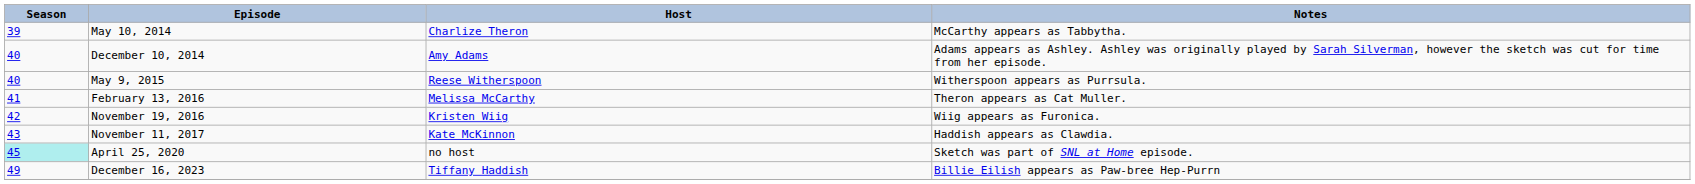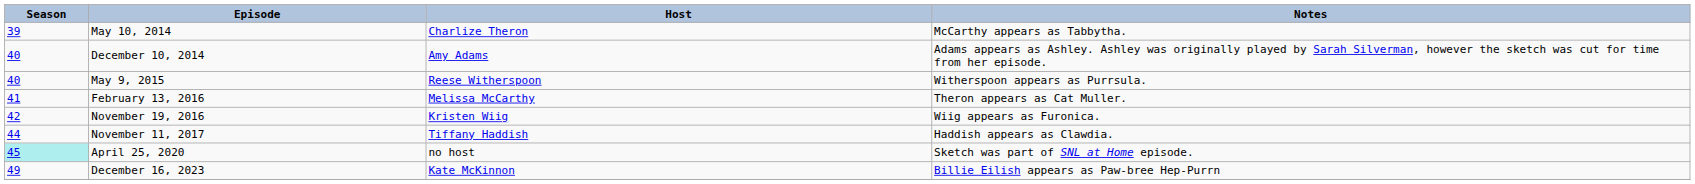 <table class="wikitable" style="width:100%;">
 <tr>
 <th style="background:#B0C4DE;" width="5%">Season</th>
 <th style="background:#B0C4DE;" width="20%">Episode</th>
 <th style="background:#B0C4DE;" width="30%">Host</th>
 <th style="background:#B0C4DE;" width="45%">Notes</th>
 </tr>
 <tr>
 <td><a href='#'>39</a></td>
 <td>May 10, 2014</td>
 <td><a href='#'>Charlize Theron</a></td>
 <td>McCarthy appears as Tabbytha.</td>
 </tr>
 <tr>
 <td><a href='#'>40</a></td>
 <td>December 10, 2014</td>
 <td><a href='#'>Amy Adams</a></td>
 <td>Adams appears as Ashley. Ashley was originally played by <a href='#'>Sarah Silverman</a>, however the sketch was cut for time from her episode.</td>
 </tr>
 <tr>
 <td><a href='#'>40</a></td>
 <td>May 9, 2015</td>
 <td><a href='#'>Reese Witherspoon</a></td>
 <td>Witherspoon appears as Purrsula.</td>
 </tr>
 <tr>
 <td><a href='#'>41</a></td>
 <td>February 13, 2016</td>
 <td><a href='#'>Melissa McCarthy</a></td>
 <td>Theron appears as Cat Muller.</td>
 </tr>
 <tr>
 <td><a href='#'>42</a></td>
 <td>November 19, 2016</td>
 <td><a href='#'>Kristen Wiig</a></td>
 <td>Wiig appears as Furonica.</td>
 </tr>
 <tr>
-<td><a href='#'>43</a></td>
+<td><a href='#'>44</a></td>
 <td>November 11, 2017</td>
-<td><a href='#'>Kate McKinnon</a></td>
+<td><a href='#'>Tiffany Haddish</a></td>
 <td>Haddish appears as Clawdia.</td>
 </tr>
 <tr>
 <td style="background: paleturquoise;"><a href='#'>45</a></td>
 <td>April 25, 2020</td>
 <td>no host</td>
 <td>Sketch was part of <a href='#'><em>SNL at Home</em></a> episode.</td>
 </tr>
 <tr>
 <td><a href='#'>49</a></td>
 <td>December 16, 2023</td>
-<td><a href='#'>Tiffany Haddish</a></td>
+<td><a href='#'>Kate McKinnon</a></td>
 <td><a href='#'>Billie Eilish</a> appears as Paw-bree Hep-Purrn</td>
 </tr>
 <tr>
 </tr>
 </table>
